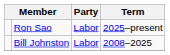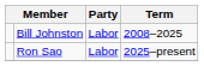 <table class="wikitable">
 <tr>
 <th colspan="2">Member</th>
 <th>Party</th>
 <th>Term</th>
 </tr>
 <tr>
 <td> </td>
+<td><a href='#'>Bill Johnston</a></td>
+<td><a href='#'>Labor</a></td>
+<td><a href='#'>2008</a>–2025</td>
+</tr>
+<tr>
+<td> </td>
 <td><a href='#'>Ron Sao</a></td>
 <td><a href='#'>Labor</a></td>
 <td><a href='#'>2025</a>–present</td>
 </tr>
 <tr>
-<td> </td>
-<td><a href='#'>Bill Johnston</a></td>
-<td><a href='#'>Labor</a></td>
-<td><a href='#'>2008</a>–2025</td>
-</tr>
-<tr>
 </tr>
 </table>
